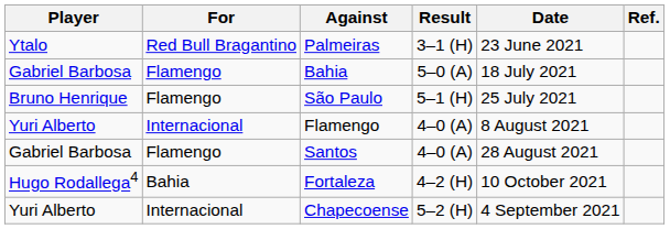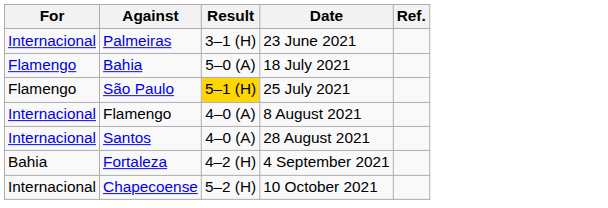 <table class="wikitable">
 <tr>
-<th>Player</th>
 <th>For</th>
 <th>Against</th>
 <th>Result</th>
 <th>Date</th>
 <th>Ref.</th>
 </tr>
 <tr>
-<td> <a href='#'>Ytalo</a></td>
-<td><a href='#'>Red Bull Bragantino</a></td>
+<td><a href='#'>Internacional</a></td>
 <td><a href='#'>Palmeiras</a></td>
 <td align="center">3–1 (H)</td>
 <td>23 June 2021</td>
 <td align="center"></td>
 </tr>
 <tr>
-<td> <a href='#'>Gabriel Barbosa</a></td>
 <td><a href='#'>Flamengo</a></td>
 <td><a href='#'>Bahia</a></td>
 <td align="center">5–0 (A)</td>
 <td>18 July 2021</td>
 <td align="center"></td>
 </tr>
 <tr>
-<td> <a href='#'>Bruno Henrique</a></td>
 <td>Flamengo</td>
 <td><a href='#'>São Paulo</a></td>
-<td align="center">5–1 (H)</td>
+<td align="center" style="background: gold;">5–1 (H)</td>
 <td>25 July 2021</td>
 <td align="center"></td>
 </tr>
 <tr>
-<td> <a href='#'>Yuri Alberto</a></td>
 <td><a href='#'>Internacional</a></td>
 <td>Flamengo</td>
 <td align="center">4–0 (A)</td>
 <td>8 August 2021</td>
 <td align="center"></td>
 </tr>
 <tr>
-<td> Gabriel Barbosa</td>
-<td>Flamengo</td>
+<td><a href='#'>Internacional</a></td>
 <td><a href='#'>Santos</a></td>
 <td align="center">4–0 (A)</td>
 <td>28 August 2021</td>
 <td align="center"></td>
 </tr>
 <tr>
-<td> <a href='#'>Hugo Rodallega</a><sup>4</sup></td>
 <td>Bahia</td>
 <td><a href='#'>Fortaleza</a></td>
 <td align="center">4–2 (H)</td>
+<td>4 September 2021</td>
+<td align="center"></td>
+</tr>
+<tr>
+<td>Internacional</td>
+<td><a href='#'>Chapecoense</a></td>
+<td align="center">5–2 (H)</td>
 <td>10 October 2021</td>
 <td align="center"></td>
 </tr>
-<tr>
-<td> Yuri Alberto</td>
-<td>Internacional</td>
-<td><a href='#'>Chapecoense</a></td>
-<td align="center">5–2 (H)</td>
-<td>4 September 2021</td>
-<td align="center"></td>
-</tr>
 </table>
